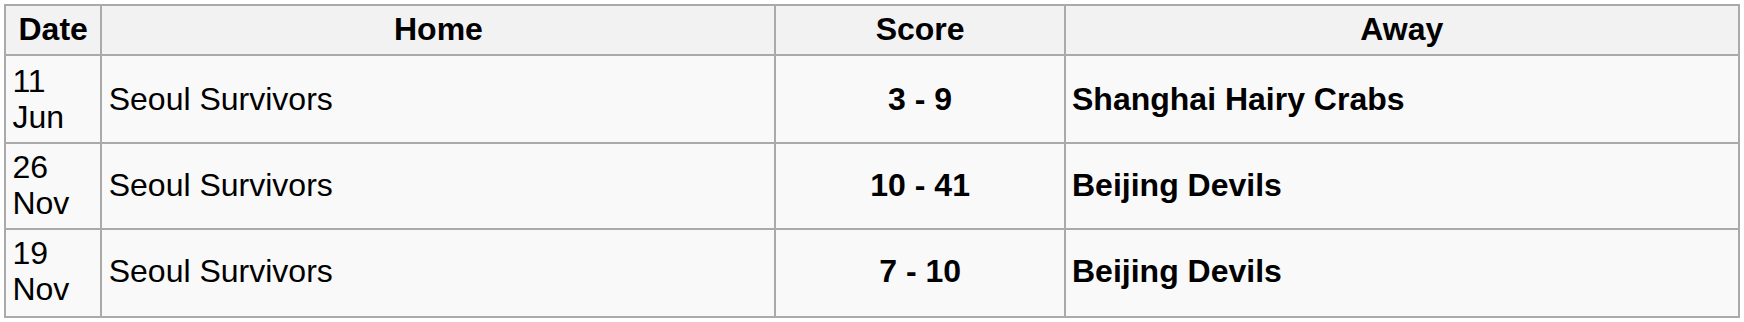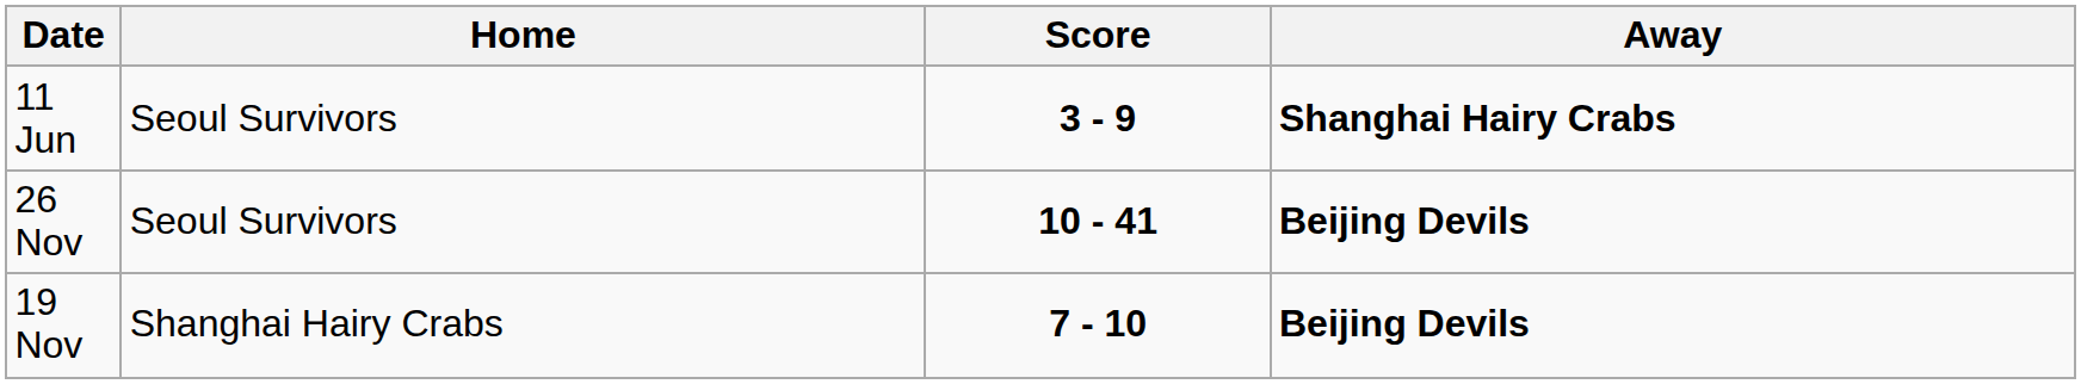 <table class="wikitable" style="text-align: left;">
 <tr>
 <th width=5%>Date</th>
 <th width=35%>Home</th>
 <th width=15%>Score</th>
 <th width=35%>Away</th>
 </tr>
 <tr>
 <td>11 Jun</td>
 <td> Seoul Survivors</td>
 <td align=center><strong>3 - 9</strong></td>
 <td> <strong>Shanghai Hairy Crabs</strong></td>
 </tr>
 <tr>
 <td>26 Nov</td>
 <td> Seoul Survivors</td>
 <td align=center><strong>10 - 41</strong></td>
 <td> <strong>Beijing Devils</strong></td>
 </tr>
 <tr>
 <td>19 Nov</td>
-<td> Seoul Survivors</td>
+<td> Shanghai Hairy Crabs</td>
 <td align=center><strong>7 - 10</strong></td>
 <td> <strong>Beijing Devils</strong></td>
 </tr>
 </table>
